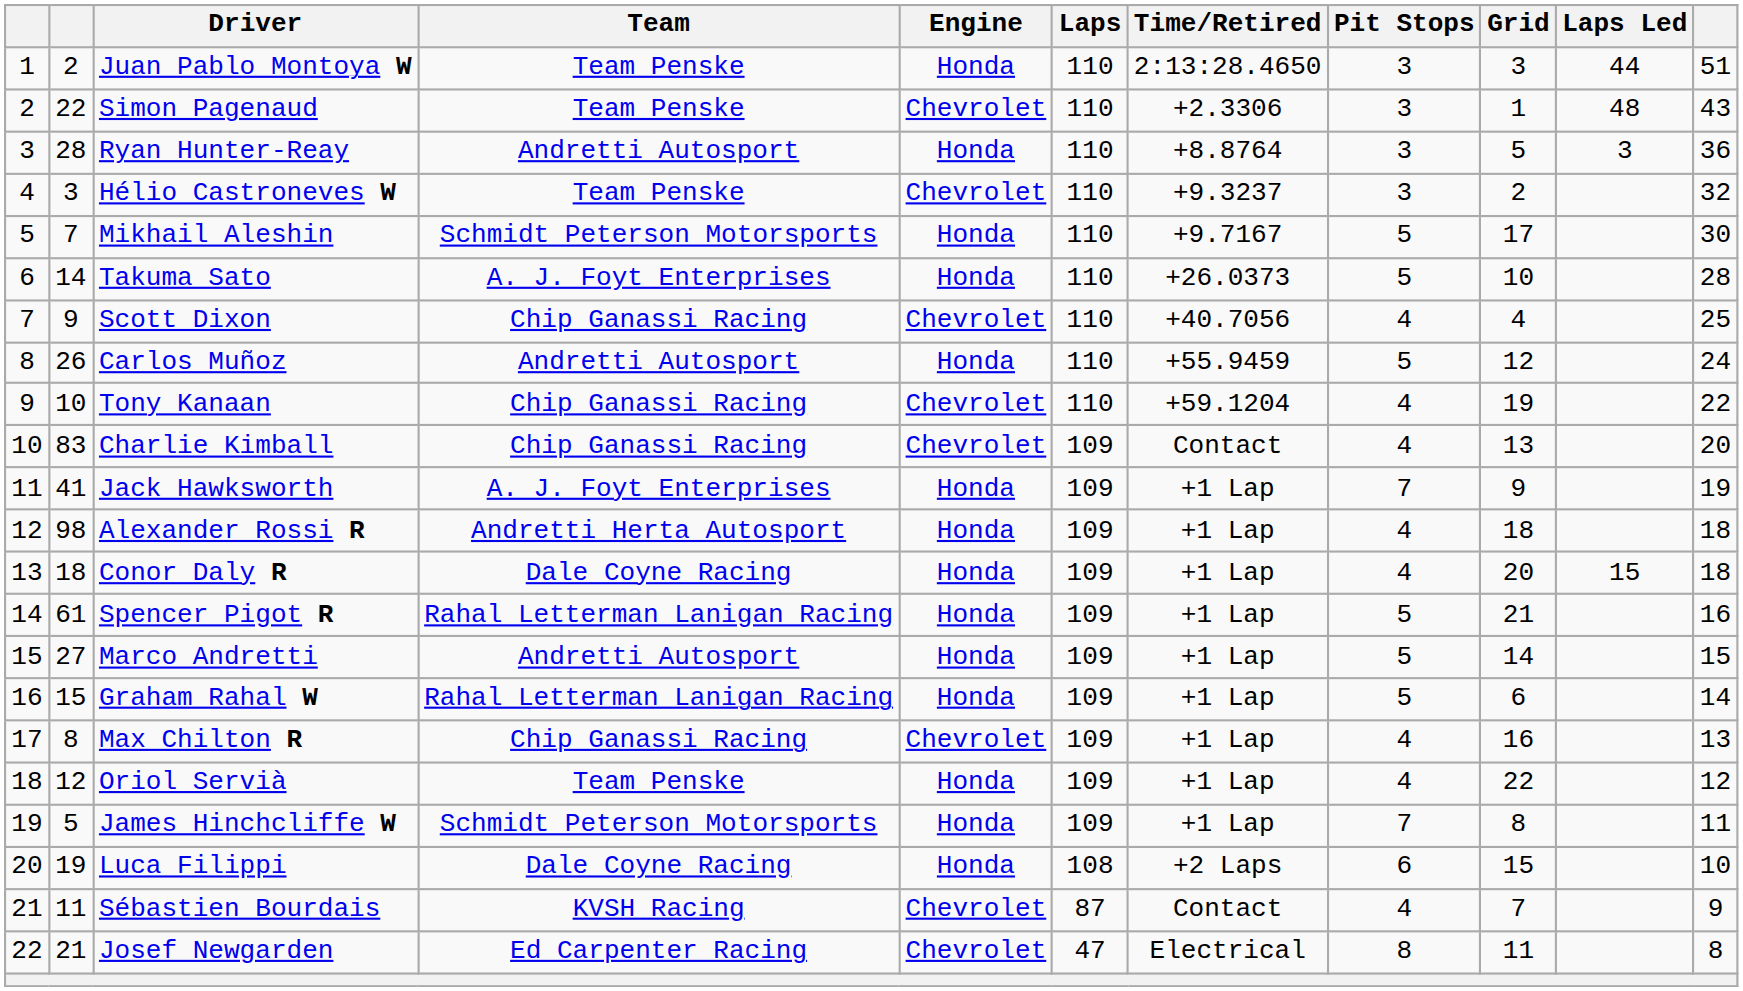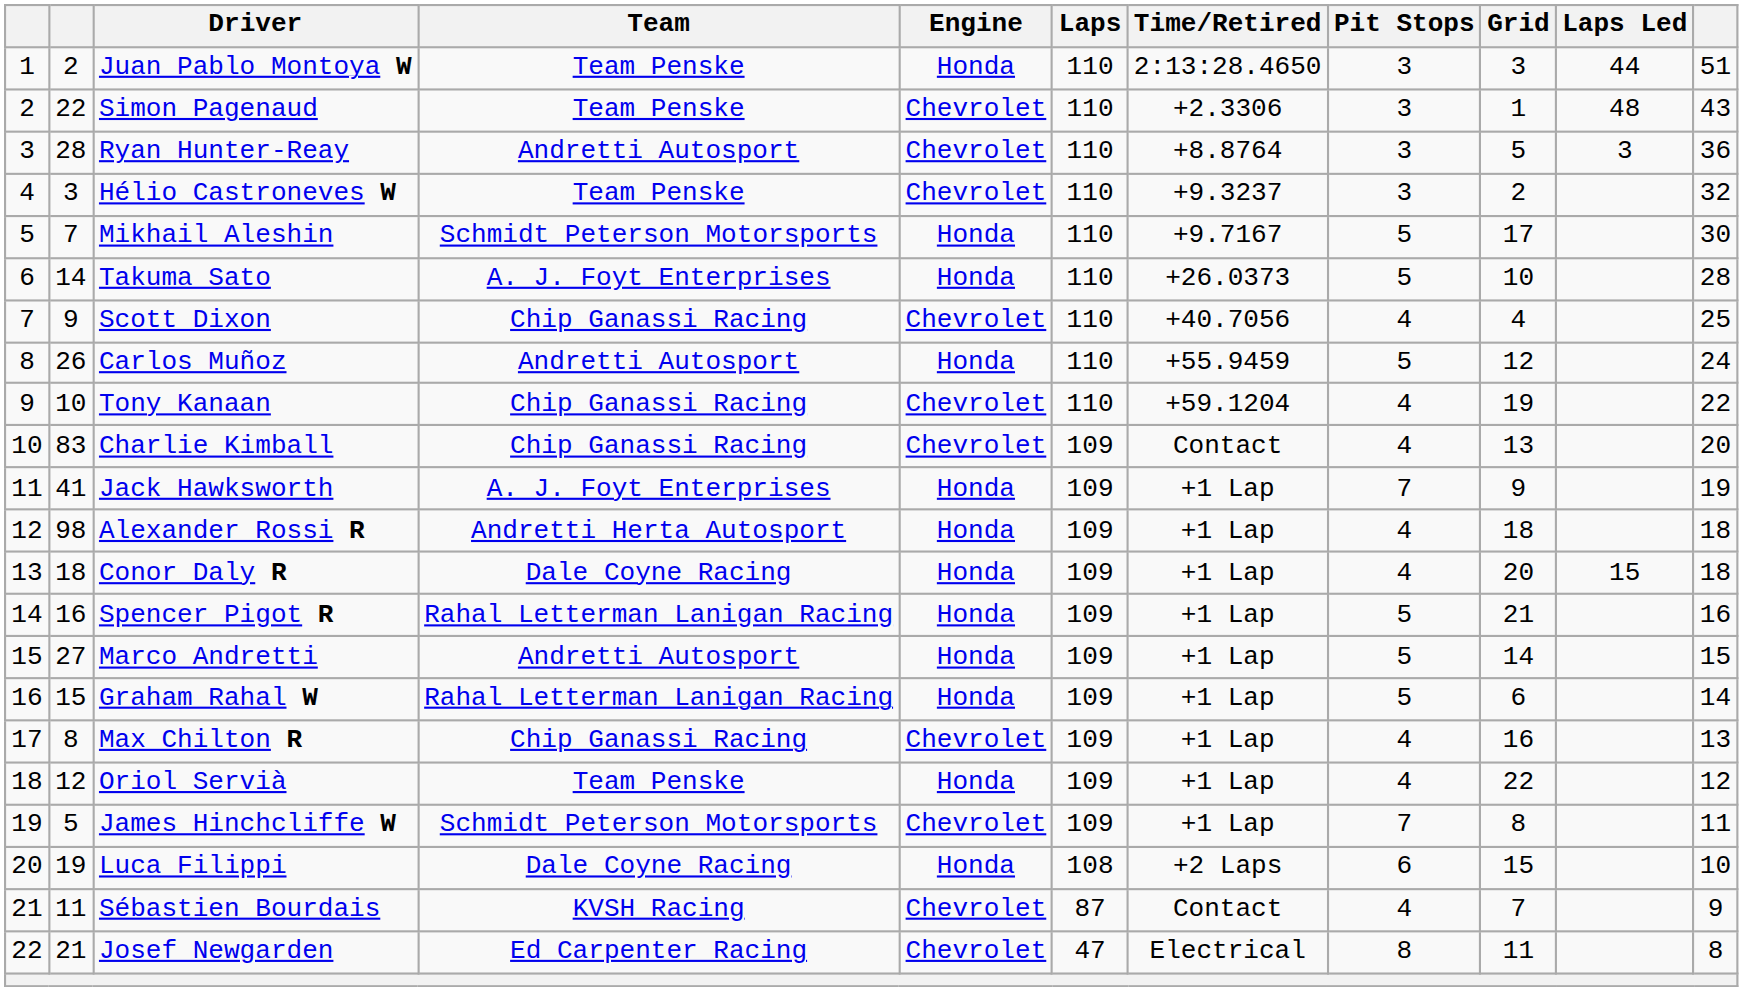 <table class="wikitable" style="text-align:center; font-size: 95%;">
 <tr>
 <th></th>
 <th></th>
 <th>Driver</th>
 <th>Team</th>
 <th>Engine</th>
 <th>Laps</th>
 <th>Time/Retired</th>
 <th>Pit Stops</th>
 <th>Grid</th>
 <th>Laps Led</th>
 <th></th>
 </tr>
 <tr>
 <td>1</td>
 <td>2</td>
 <td align="left"> <a href='#'>Juan Pablo Montoya</a> <strong><span>W</span></strong></td>
 <td><a href='#'>Team Penske</a></td>
 <td><a href='#'>Honda</a></td>
 <td>110</td>
 <td>2:13:28.4650</td>
 <td>3</td>
 <td>3</td>
 <td>44</td>
 <td>51</td>
 </tr>
 <tr>
 <td>2</td>
 <td>22</td>
 <td align="left"> <a href='#'>Simon Pagenaud</a></td>
 <td><a href='#'>Team Penske</a></td>
 <td><a href='#'>Chevrolet</a></td>
 <td>110</td>
 <td>+2.3306</td>
 <td>3</td>
 <td>1</td>
 <td>48</td>
 <td>43</td>
 </tr>
 <tr>
 <td>3</td>
 <td>28</td>
 <td align="left"> <a href='#'>Ryan Hunter-Reay</a></td>
 <td><a href='#'>Andretti Autosport</a></td>
-<td><a href='#'>Honda</a></td>
+<td><a href='#'>Chevrolet</a></td>
 <td>110</td>
 <td>+8.8764</td>
 <td>3</td>
 <td>5</td>
 <td>3</td>
 <td>36</td>
 </tr>
 <tr>
 <td>4</td>
 <td>3</td>
 <td align="left"> <a href='#'>Hélio Castroneves</a> <strong><span>W</span></strong></td>
 <td><a href='#'>Team Penske</a></td>
 <td><a href='#'>Chevrolet</a></td>
 <td>110</td>
 <td>+9.3237</td>
 <td>3</td>
 <td>2</td>
 <td></td>
 <td>32</td>
 </tr>
 <tr>
 <td>5</td>
 <td>7</td>
 <td align="left"> <a href='#'>Mikhail Aleshin</a></td>
 <td><a href='#'>Schmidt Peterson Motorsports</a></td>
 <td><a href='#'>Honda</a></td>
 <td>110</td>
 <td>+9.7167</td>
 <td>5</td>
 <td>17</td>
 <td></td>
 <td>30</td>
 </tr>
 <tr>
 <td>6</td>
 <td>14</td>
 <td align="left"> <a href='#'>Takuma Sato</a></td>
 <td><a href='#'>A. J. Foyt Enterprises</a></td>
 <td><a href='#'>Honda</a></td>
 <td>110</td>
 <td>+26.0373</td>
 <td>5</td>
 <td>10</td>
 <td></td>
 <td>28</td>
 </tr>
 <tr>
 <td>7</td>
 <td>9</td>
 <td align="left"> <a href='#'>Scott Dixon</a></td>
 <td><a href='#'>Chip Ganassi Racing</a></td>
 <td><a href='#'>Chevrolet</a></td>
 <td>110</td>
 <td>+40.7056</td>
 <td>4</td>
 <td>4</td>
 <td></td>
 <td>25</td>
 </tr>
 <tr>
 <td>8</td>
 <td>26</td>
 <td align="left"> <a href='#'>Carlos Muñoz</a></td>
 <td><a href='#'>Andretti Autosport</a></td>
 <td><a href='#'>Honda</a></td>
 <td>110</td>
 <td>+55.9459</td>
 <td>5</td>
 <td>12</td>
 <td></td>
 <td>24</td>
 </tr>
 <tr>
 <td>9</td>
 <td>10</td>
 <td align="left"> <a href='#'>Tony Kanaan</a></td>
 <td><a href='#'>Chip Ganassi Racing</a></td>
 <td><a href='#'>Chevrolet</a></td>
 <td>110</td>
 <td>+59.1204</td>
 <td>4</td>
 <td>19</td>
 <td></td>
 <td>22</td>
 </tr>
 <tr>
 <td>10</td>
 <td>83</td>
 <td align="left"> <a href='#'>Charlie Kimball</a></td>
 <td><a href='#'>Chip Ganassi Racing</a></td>
 <td><a href='#'>Chevrolet</a></td>
 <td>109</td>
 <td>Contact</td>
 <td>4</td>
 <td>13</td>
 <td></td>
 <td>20</td>
 </tr>
 <tr>
 <td>11</td>
 <td>41</td>
 <td align="left"> <a href='#'>Jack Hawksworth</a></td>
 <td><a href='#'>A. J. Foyt Enterprises</a></td>
 <td><a href='#'>Honda</a></td>
 <td>109</td>
 <td>+1 Lap</td>
 <td>7</td>
 <td>9</td>
 <td></td>
 <td>19</td>
 </tr>
 <tr>
 <td>12</td>
 <td>98</td>
 <td align="left"> <a href='#'>Alexander Rossi</a> <strong><span>R</span></strong></td>
 <td><a href='#'>Andretti Herta Autosport</a></td>
 <td><a href='#'>Honda</a></td>
 <td>109</td>
 <td>+1 Lap</td>
 <td>4</td>
 <td>18</td>
 <td></td>
 <td>18</td>
 </tr>
 <tr>
 <td>13</td>
 <td>18</td>
 <td align="left"> <a href='#'>Conor Daly</a> <strong><span>R</span></strong></td>
 <td><a href='#'>Dale Coyne Racing</a></td>
 <td><a href='#'>Honda</a></td>
 <td>109</td>
 <td>+1 Lap</td>
 <td>4</td>
 <td>20</td>
 <td>15</td>
 <td>18</td>
 </tr>
 <tr>
 <td>14</td>
-<td>61</td>
+<td>16</td>
 <td align="left"> <a href='#'>Spencer Pigot</a> <strong><span>R</span></strong></td>
 <td><a href='#'>Rahal Letterman Lanigan Racing</a></td>
 <td><a href='#'>Honda</a></td>
 <td>109</td>
 <td>+1 Lap</td>
 <td>5</td>
 <td>21</td>
 <td></td>
 <td>16</td>
 </tr>
 <tr>
 <td>15</td>
 <td>27</td>
 <td align="left"> <a href='#'>Marco Andretti</a></td>
 <td><a href='#'>Andretti Autosport</a></td>
 <td><a href='#'>Honda</a></td>
 <td>109</td>
 <td>+1 Lap</td>
 <td>5</td>
 <td>14</td>
 <td></td>
 <td>15</td>
 </tr>
 <tr>
 <td>16</td>
 <td>15</td>
 <td align="left"> <a href='#'>Graham Rahal</a> <strong><span>W</span></strong></td>
 <td><a href='#'>Rahal Letterman Lanigan Racing</a></td>
 <td><a href='#'>Honda</a></td>
 <td>109</td>
 <td>+1 Lap</td>
 <td>5</td>
 <td>6</td>
 <td></td>
 <td>14</td>
 </tr>
 <tr>
 <td>17</td>
 <td>8</td>
 <td align="left"> <a href='#'>Max Chilton</a> <strong><span>R</span></strong></td>
 <td><a href='#'>Chip Ganassi Racing</a></td>
 <td><a href='#'>Chevrolet</a></td>
 <td>109</td>
 <td>+1 Lap</td>
 <td>4</td>
 <td>16</td>
 <td></td>
 <td>13</td>
 </tr>
 <tr>
 <td>18</td>
 <td>12</td>
 <td align="left"> <a href='#'>Oriol Servià</a></td>
 <td><a href='#'>Team Penske</a></td>
 <td><a href='#'>Honda</a></td>
 <td>109</td>
 <td>+1 Lap</td>
 <td>4</td>
 <td>22</td>
 <td></td>
 <td>12</td>
 </tr>
 <tr>
 <td>19</td>
 <td>5</td>
 <td align="left"> <a href='#'>James Hinchcliffe</a> <strong><span>W</span></strong></td>
 <td><a href='#'>Schmidt Peterson Motorsports</a></td>
-<td><a href='#'>Honda</a></td>
+<td><a href='#'>Chevrolet</a></td>
 <td>109</td>
 <td>+1 Lap</td>
 <td>7</td>
 <td>8</td>
 <td></td>
 <td>11</td>
 </tr>
 <tr>
 <td>20</td>
 <td>19</td>
 <td align="left"> <a href='#'>Luca Filippi</a></td>
 <td><a href='#'>Dale Coyne Racing</a></td>
 <td><a href='#'>Honda</a></td>
 <td>108</td>
 <td>+2 Laps</td>
 <td>6</td>
 <td>15</td>
 <td></td>
 <td>10</td>
 </tr>
 <tr>
 <td>21</td>
 <td>11</td>
 <td align="left"> <a href='#'>Sébastien Bourdais</a></td>
 <td><a href='#'>KVSH Racing</a></td>
 <td><a href='#'>Chevrolet</a></td>
 <td>87</td>
 <td>Contact</td>
 <td>4</td>
 <td>7</td>
 <td></td>
 <td>9</td>
 </tr>
 <tr>
 <td>22</td>
 <td>21</td>
 <td align="left"> <a href='#'>Josef Newgarden</a></td>
 <td><a href='#'>Ed Carpenter Racing</a></td>
 <td><a href='#'>Chevrolet</a></td>
 <td>47</td>
 <td>Electrical</td>
 <td>8</td>
 <td>11</td>
 <td></td>
 <td>8</td>
 </tr>
 <tr>
 <th colspan=11></th>
 </tr>
 </table>
